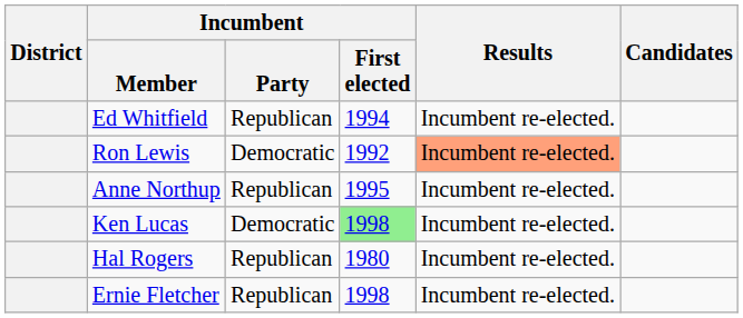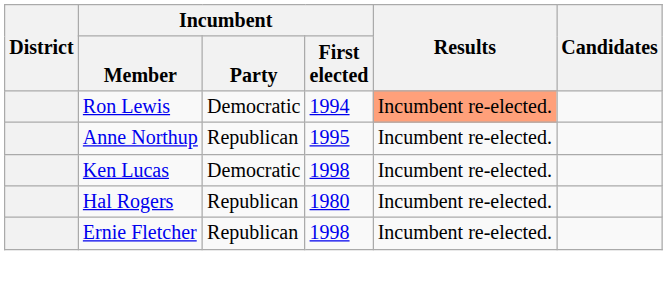 <table class="wikitable sortable">
 <tr>
 <th rowspan=2>District</th>
 <th colspan=3>Incumbent</th>
 <th rowspan=2>Results</th>
 <th rowspan=2 class="unsortable">Candidates</th>
 </tr>
 <tr valign=bottom>
 <th>Member</th>
 <th>Party</th>
 <th>First<br>elected</th>
 </tr>
 <tr>
 <th></th>
-<td><a href='#'>Ed Whitfield</a></td>
-<td>Republican</td>
-<td><a href='#'>1994</a></td>
-<td>Incumbent re-elected.</td>
-<td nowrap></td>
-</tr>
-<tr>
-<th></th>
 <td><a href='#'>Ron Lewis</a></td>
 <td>Democratic</td>
-<td><a href='#'>1992</a></td>
+<td><a href='#'>1994</a></td>
 <td style="background: lightsalmon;">Incumbent re-elected.</td>
 <td nowrap></td>
 </tr>
 <tr>
 <th></th>
 <td><a href='#'>Anne Northup</a></td>
 <td>Republican</td>
 <td><a href='#'>1995</a></td>
 <td>Incumbent re-elected.</td>
 <td nowrap></td>
 </tr>
 <tr>
 <th></th>
 <td><a href='#'>Ken Lucas</a></td>
 <td>Democratic</td>
-<td style="background: lightgreen;"><a href='#'>1998</a></td>
+<td><a href='#'>1998</a></td>
 <td>Incumbent re-elected.</td>
 <td nowrap></td>
 </tr>
 <tr>
 <th></th>
 <td><a href='#'>Hal Rogers</a></td>
 <td>Republican</td>
 <td><a href='#'>1980</a></td>
 <td>Incumbent re-elected.</td>
 <td nowrap></td>
 </tr>
 <tr>
 <th></th>
 <td><a href='#'>Ernie Fletcher</a></td>
 <td>Republican</td>
 <td><a href='#'>1998</a></td>
 <td>Incumbent re-elected.</td>
 <td nowrap></td>
 </tr>
 </table>
